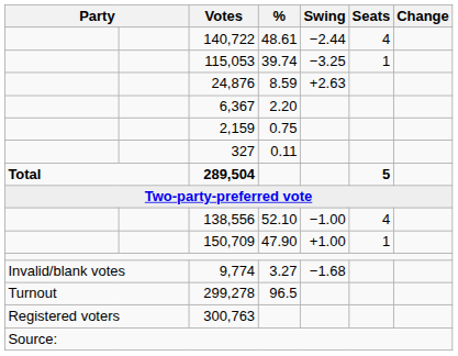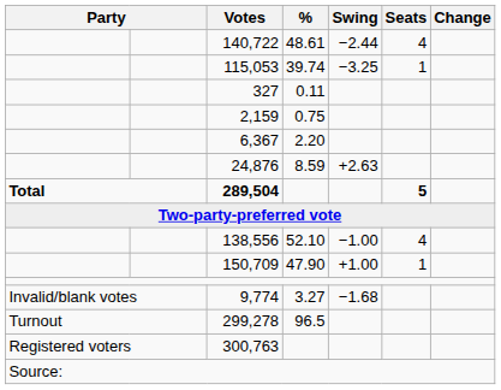 <table class="wikitable">
 <tr>
 <th colspan=2 style="width:200px"><strong>Party</strong></th>
 <th style="width:70px; text-align:center;"><strong>Votes</strong></th>
 <th style="width:40px; text-align:center;"><strong>%</strong></th>
 <th style="width:40px; text-align:center;"><strong>Swing</strong></th>
 <th style="width:40px; text-align:center;"><strong>Seats</strong></th>
 <th style="width:40px; text-align:center;"><strong>Change</strong></th>
 </tr>
 <tr>
 <td> </td>
 <td></td>
 <td align=right>140,722</td>
 <td align=right>48.61</td>
 <td align=right>−2.44</td>
 <td align=right>4</td>
 <td align=right></td>
 </tr>
 <tr>
 <td> </td>
 <td></td>
 <td align=right>115,053</td>
 <td align=right>39.74</td>
 <td align=right>−3.25</td>
 <td align=right>1</td>
 <td align=right></td>
 </tr>
 <tr>
 <td> </td>
 <td></td>
-<td align=right>24,876</td>
-<td align=right>8.59</td>
-<td align=right>+2.63</td>
-<td align=right></td>
-<td align=right></td>
-</tr>
-<tr>
-<td> </td>
-<td></td>
-<td align=right>6,367</td>
-<td align=right>2.20</td>
+<td align=right>327</td>
+<td align=right>0.11</td>
 <td align=right></td>
 <td align=right></td>
 <td align=right></td>
 </tr>
 <tr>
 <td> </td>
 <td></td>
 <td align=right>2,159</td>
 <td align=right>0.75</td>
 <td align=right></td>
 <td align=right></td>
 <td align=right></td>
 </tr>
 <tr>
 <td> </td>
 <td></td>
-<td align=right>327</td>
-<td align=right>0.11</td>
+<td align=right>6,367</td>
+<td align=right>2.20</td>
 <td align=right></td>
+<td align=right></td>
+<td align=right></td>
+</tr>
+<tr>
+<td> </td>
+<td></td>
+<td align=right>24,876</td>
+<td align=right>8.59</td>
+<td align=right>+2.63</td>
 <td align=right></td>
 <td align=right></td>
 </tr>
 <tr>
 <td colspan=2 align="left"><strong>Total</strong></td>
 <td align=right><strong>289,504</strong></td>
 <td align=right></td>
 <td align=right></td>
 <td align=right><strong>5</strong></td>
 <td align=right></td>
 </tr>
 <tr>
 <td colspan=7 style="text-align:center; background:#eee;"><strong><a href='#'>Two-party-preferred vote</a></strong></td>
 </tr>
 <tr>
 <td> </td>
 <td></td>
 <td align=right>138,556</td>
 <td align=right>52.10</td>
 <td align=right>−1.00</td>
 <td align=right>4</td>
 <td align=right></td>
 </tr>
 <tr>
 <td> </td>
 <td></td>
 <td align=right>150,709</td>
 <td align=right>47.90</td>
 <td align=right>+1.00</td>
 <td align=right>1</td>
 <td align=right></td>
 </tr>
 <tr>
 <td colspan=7></td>
 </tr>
 <tr>
 <td colspan=2 style="text-align:left;">Invalid/blank votes</td>
 <td align=right>9,774</td>
 <td align=right>3.27</td>
 <td align=right>−1.68</td>
 <td></td>
 <td></td>
 </tr>
 <tr>
 <td colspan=2 style="text-align:left;">Turnout</td>
 <td align=right>299,278</td>
 <td align=right>96.5</td>
 <td></td>
 <td></td>
 <td></td>
 </tr>
 <tr>
 <td colspan=2 style="text-align:left;">Registered voters</td>
 <td align=right>300,763</td>
 <td></td>
 <td></td>
 <td></td>
 <td></td>
 </tr>
 <tr>
 <td colspan=7 align="left">Source: </td>
 </tr>
 </table>
